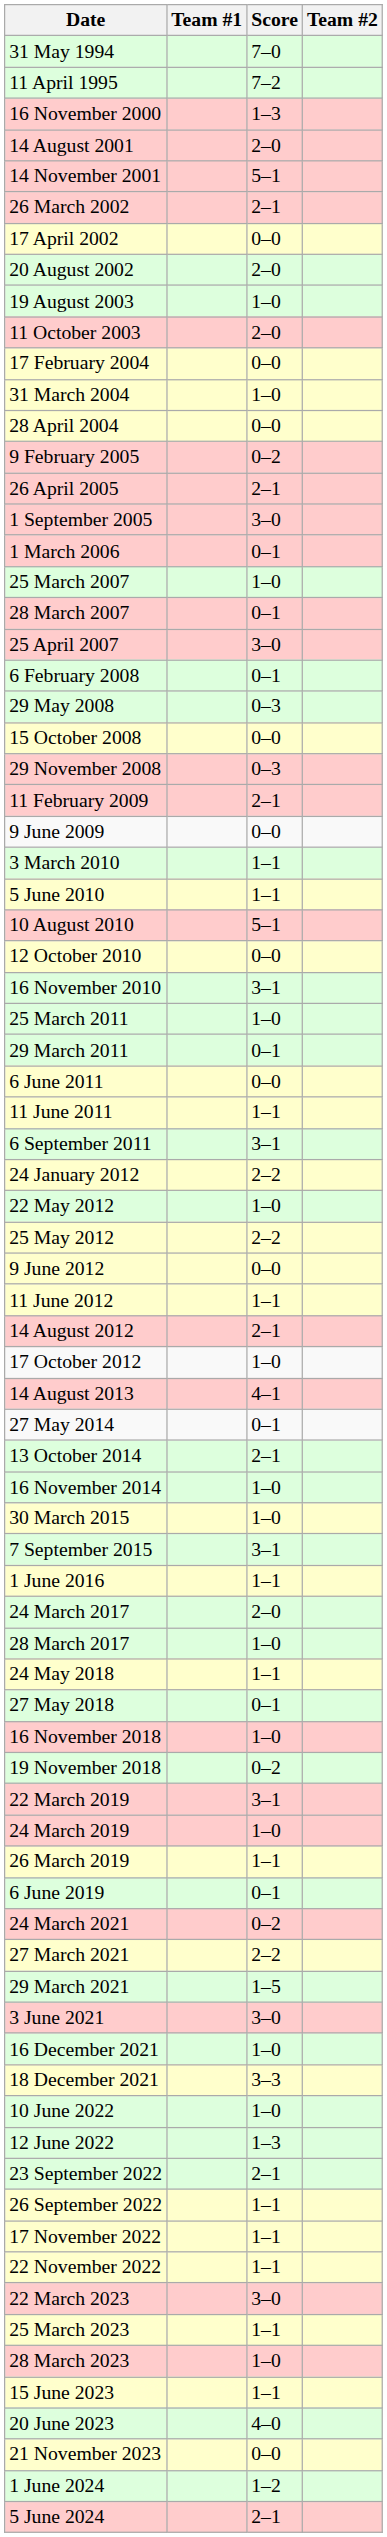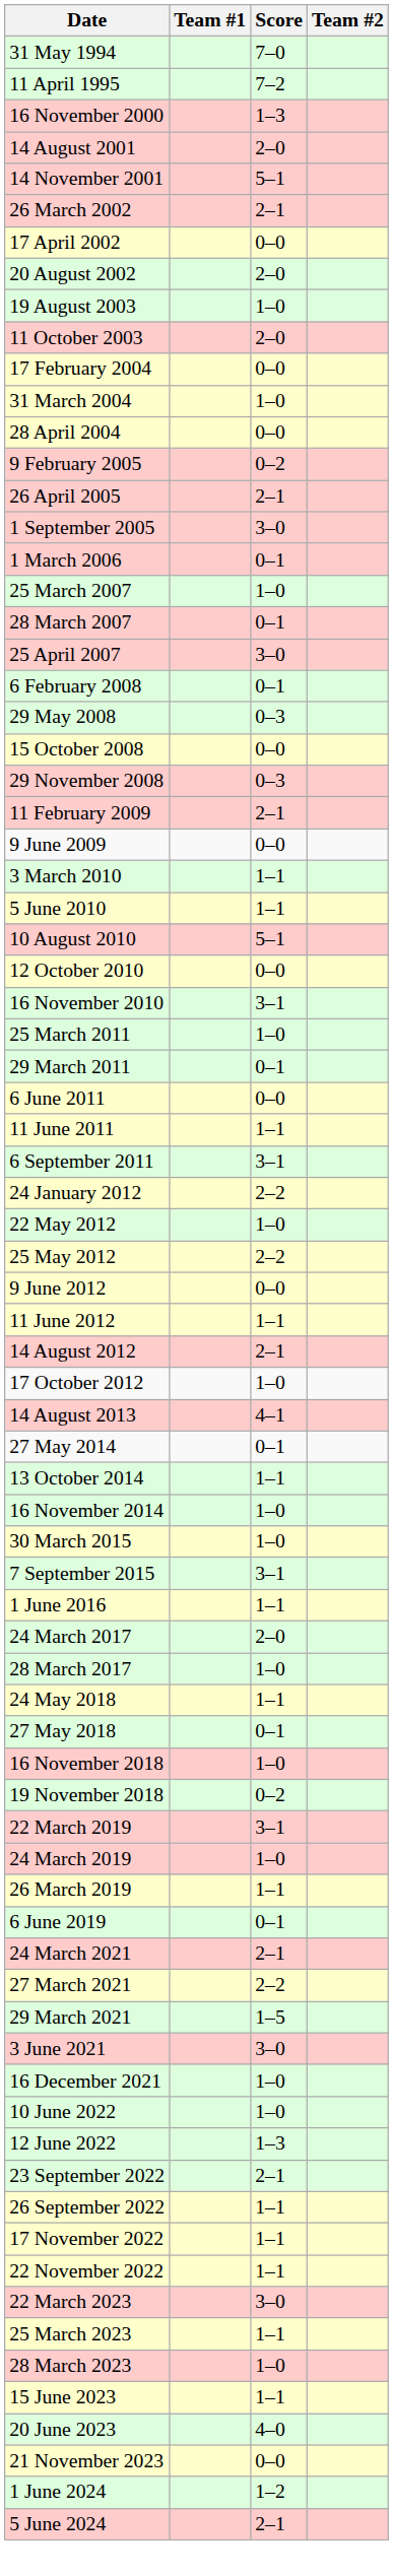 <table class="wikitable">
 <tr>
 <th>Date</th>
 <th>Team #1</th>
 <th>Score</th>
 <th>Team #2</th>
 </tr>
 <tr style=background:#ddffdd;>
 <td>31 May 1994</td>
 <td><strong></strong></td>
 <td>7–0</td>
 <td></td>
 </tr>
 <tr style=background:#ddffdd;>
 <td>11 April 1995</td>
 <td><strong></strong></td>
 <td>7–2</td>
 <td></td>
 </tr>
 <tr style=background:#ffcccc;>
 <td>16 November 2000</td>
 <td><strong></strong></td>
 <td>1–3</td>
 <td></td>
 </tr>
 <tr style=background:#ffcccc;>
 <td>14 August 2001</td>
 <td></td>
 <td>2–0</td>
 <td><strong></strong></td>
 </tr>
 <tr style=background:#ffcccc;>
 <td>14 November 2001</td>
 <td></td>
 <td>5–1</td>
 <td><strong></strong></td>
 </tr>
 <tr style=background:#ffcccc;>
 <td>26 March 2002</td>
 <td></td>
 <td>2–1</td>
 <td><strong></strong></td>
 </tr>
 <tr style=background:#ffffcc;>
 <td>17 April 2002</td>
 <td><strong></strong></td>
 <td>0–0</td>
 <td></td>
 </tr>
 <tr style=background:#ddffdd;>
 <td>20 August 2002</td>
 <td><strong></strong></td>
 <td>2–0</td>
 <td></td>
 </tr>
 <tr style=background:#ddffdd;>
 <td>19 August 2003</td>
 <td><strong></strong></td>
 <td>1–0</td>
 <td></td>
 </tr>
 <tr style=background:#ffcccc;>
 <td>11 October 2003</td>
 <td></td>
 <td>2–0</td>
 <td><strong></strong></td>
 </tr>
 <tr style=background:#ffffcc;>
 <td>17 February 2004</td>
 <td><strong></strong></td>
 <td>0–0</td>
 <td></td>
 </tr>
 <tr style=background:#ffffcc;>
 <td>31 March 2004</td>
 <td><strong></strong></td>
 <td>1–0</td>
 <td></td>
 </tr>
 <tr style=background:#ffffcc;>
 <td>28 April 2004</td>
 <td><strong></strong></td>
 <td>0–0</td>
 <td></td>
 </tr>
 <tr style=background:#ffcccc;>
 <td>9 February 2005</td>
 <td><strong></strong></td>
 <td>0–2</td>
 <td></td>
 </tr>
 <tr style=background:#ffcccc;>
 <td>26 April 2005</td>
 <td></td>
 <td>2–1</td>
 <td><strong></strong></td>
 </tr>
 <tr style=background:#ffcccc;>
 <td>1 September 2005</td>
 <td></td>
 <td>3–0</td>
 <td><strong></strong></td>
 </tr>
 <tr style=background:#ffcccc;>
 <td>1 March 2006</td>
 <td><strong></strong></td>
 <td>0–1</td>
 <td></td>
 </tr>
 <tr style=background:#ddffdd;>
 <td>25 March 2007</td>
 <td><strong></strong></td>
 <td>1–0</td>
 <td></td>
 </tr>
 <tr style=background:#ffcccc;>
 <td>28 March 2007</td>
 <td><strong></strong></td>
 <td>0–1</td>
 <td></td>
 </tr>
 <tr style=background:#ffcccc;>
 <td>25 April 2007</td>
 <td></td>
 <td>3–0</td>
 <td><strong></strong></td>
 </tr>
 <tr style=background:#ddffdd;>
 <td>6 February 2008</td>
 <td></td>
 <td>0–1</td>
 <td><strong></strong></td>
 </tr>
 <tr style=background:#ddffdd;>
 <td>29 May 2008</td>
 <td></td>
 <td>0–3</td>
 <td><strong></strong></td>
 </tr>
 <tr style=background:#ffffcc;>
 <td>15 October 2008</td>
 <td><strong></strong></td>
 <td>0–0</td>
 <td></td>
 </tr>
 <tr style=background:#ffcccc;>
 <td>29 November 2008</td>
 <td><strong></strong></td>
 <td>0–3</td>
 <td></td>
 </tr>
 <tr style=background:#ffcccc;>
 <td>11 February 2009</td>
 <td></td>
 <td>2–1</td>
 <td><strong></strong></td>
 </tr>
 <tr>
 <td>9 June 2009</td>
 <td></td>
 <td>0–0</td>
 <td><strong></strong></td>
 </tr>
 <tr style=background:#ddffdd;>
 <td>3 March 2010</td>
 <td><strong></strong></td>
 <td>1–1</td>
 <td></td>
 </tr>
 <tr style=background:#ffffcc;>
 <td>5 June 2010</td>
 <td></td>
 <td>1–1</td>
 <td><strong></strong></td>
 </tr>
 <tr style=background:#ffcccc;>
 <td>10 August 2010</td>
 <td></td>
 <td>5–1</td>
 <td><strong></strong></td>
 </tr>
 <tr style=background:#ffffcc;>
 <td>12 October 2010</td>
 <td></td>
 <td>0–0</td>
 <td><strong></strong></td>
 </tr>
 <tr style=background:#ddffdd;>
 <td>16 November 2010</td>
 <td><strong></strong></td>
 <td>3–1</td>
 <td></td>
 </tr>
 <tr style=background:#ddffdd;>
 <td>25 March 2011</td>
 <td><strong></strong></td>
 <td>1–0</td>
 <td></td>
 </tr>
 <tr style=background:#ddffdd;>
 <td>29 March 2011</td>
 <td></td>
 <td>0–1</td>
 <td><strong></strong></td>
 </tr>
 <tr style=background:#ffffcc;>
 <td>6 June 2011</td>
 <td></td>
 <td>0–0</td>
 <td><strong></strong></td>
 </tr>
 <tr style=background:#ffffcc;>
 <td>11 June 2011</td>
 <td></td>
 <td>1–1</td>
 <td><strong></strong></td>
 </tr>
 <tr style=background:#ddffdd;>
 <td>6 September 2011</td>
 <td><strong></strong></td>
 <td>3–1</td>
 <td></td>
 </tr>
 <tr style=background:#ffffcc;>
 <td>24 January 2012</td>
 <td><strong></strong></td>
 <td>2–2</td>
 <td></td>
 </tr>
 <tr style=background:#ddffdd;>
 <td>22 May 2012</td>
 <td><strong></strong></td>
 <td>1–0</td>
 <td></td>
 </tr>
 <tr style=background:#ffffcc;>
 <td>25 May 2012</td>
 <td></td>
 <td>2–2</td>
 <td><strong></strong></td>
 </tr>
 <tr style=background:#ffffcc;>
 <td>9 June 2012</td>
 <td></td>
 <td>0–0</td>
 <td><strong></strong></td>
 </tr>
 <tr style=background:#ffffcc;>
 <td>11 June 2012</td>
 <td></td>
 <td>1–1</td>
 <td><strong></strong></td>
 </tr>
 <tr style=background:#ffcccc;>
 <td>14 August 2012</td>
 <td></td>
 <td>2–1</td>
 <td><strong></strong></td>
 </tr>
 <tr>
 <td>17 October 2012</td>
 <td><strong></strong></td>
 <td>1–0</td>
 <td></td>
 </tr>
 <tr style=background:#ffcccc;>
 <td>14 August 2013</td>
 <td></td>
 <td>4–1</td>
 <td><strong></strong></td>
 </tr>
 <tr>
 <td>27 May 2014</td>
 <td></td>
 <td>0–1</td>
 <td><strong></strong></td>
 </tr>
 <tr style=background:#ddffdd;>
 <td>13 October 2014</td>
 <td><strong></strong></td>
-<td>2–1</td>
+<td>1–1</td>
 <td></td>
 </tr>
 <tr style=background:#ddffdd;>
 <td>16 November 2014</td>
 <td><strong></strong></td>
 <td>1–0</td>
 <td></td>
 </tr>
 <tr style=background:#ffffcc;>
 <td>30 March 2015</td>
 <td></td>
 <td>1–0</td>
 <td><strong></strong></td>
 </tr>
 <tr style=background:#ddffdd;>
 <td>7 September 2015</td>
 <td><strong></strong></td>
 <td>3–1</td>
 <td></td>
 </tr>
 <tr style=background:#ffffcc;>
 <td>1 June 2016</td>
 <td><strong></strong></td>
 <td>1–1</td>
 <td></td>
 </tr>
 <tr style=background:#ddffdd;>
 <td>24 March 2017</td>
 <td><strong></strong></td>
 <td>2–0</td>
 <td></td>
 </tr>
 <tr style=background:#ddffdd;>
 <td>28 March 2017</td>
 <td><strong></strong></td>
 <td>1–0</td>
 <td></td>
 </tr>
 <tr style=background:#ffffcc;>
 <td>24 May 2018</td>
 <td></td>
 <td>1–1</td>
 <td><strong></strong></td>
 </tr>
 <tr style=background:#ddffdd;>
 <td>27 May 2018</td>
 <td></td>
 <td>0–1</td>
 <td><strong></strong></td>
 </tr>
 <tr style=background:#ffcccc;>
 <td>16 November 2018</td>
 <td></td>
 <td>1–0</td>
 <td><strong></strong></td>
 </tr>
 <tr style=background:#ddffdd;>
 <td>19 November 2018</td>
 <td></td>
 <td>0–2</td>
 <td><strong></strong></td>
 </tr>
 <tr style=background:#ffcccc;>
 <td>22 March 2019</td>
 <td></td>
 <td>3–1</td>
 <td><strong></strong></td>
 </tr>
 <tr style=background:#ffcccc;>
 <td>24 March 2019</td>
 <td></td>
 <td>1–0</td>
 <td><strong></strong></td>
 </tr>
 <tr style=background:#ffffcc;>
 <td>26 March 2019</td>
 <td></td>
 <td>1–1</td>
 <td><strong></strong></td>
 </tr>
 <tr style=background:#ddffdd;>
 <td>6 June 2019</td>
 <td></td>
 <td>0–1</td>
 <td><strong></strong></td>
 </tr>
 <tr style=background:#ffcccc;>
 <td>24 March 2021</td>
 <td></td>
-<td>0–2</td>
+<td>2–1</td>
 <td><strong></strong></td>
 </tr>
 <tr style=background:#ffffcc;>
 <td>27 March 2021</td>
 <td></td>
 <td>2–2</td>
 <td><strong></strong></td>
 </tr>
 <tr style=background:#ddffdd;>
 <td>29 March 2021</td>
 <td></td>
 <td>1–5</td>
 <td><strong></strong></td>
 </tr>
 <tr style=background:#ffcccc;>
 <td>3 June 2021</td>
 <td></td>
 <td>3–0</td>
 <td><strong></strong></td>
 </tr>
 <tr style=background:#ddffdd;>
 <td>16 December 2021</td>
 <td><strong></strong></td>
 <td>1–0</td>
-<td></td>
-</tr>
-<tr style=background:#ffffcc;>
-<td>18 December 2021</td>
-<td><strong></strong></td>
-<td>3–3</td>
 <td></td>
 </tr>
 <tr style=background:#ddffdd;>
 <td>10 June 2022</td>
 <td><strong></strong></td>
 <td>1–0</td>
 <td></td>
 </tr>
 <tr style=background:#ddffdd;>
 <td>12 June 2022</td>
 <td><strong></strong></td>
 <td>1–3</td>
 <td></td>
 </tr>
 <tr style=background:#ddffdd;>
 <td>23 September 2022</td>
 <td></td>
 <td>2–1</td>
 <td><strong></strong></td>
 </tr>
 <tr style=background:#ffffcc;>
 <td>26 September 2022</td>
 <td></td>
 <td>1–1</td>
 <td><strong></strong></td>
 </tr>
 <tr style=background:#ffffcc;>
 <td>17 November 2022</td>
 <td></td>
 <td>1–1</td>
 <td><strong></strong></td>
 </tr>
 <tr style=background:#ffffcc;>
 <td>22 November 2022</td>
 <td></td>
 <td>1–1</td>
 <td><strong></strong></td>
 </tr>
 <tr style=background:#ffcccc;>
 <td>22 March 2023</td>
 <td></td>
 <td>3–0</td>
 <td><strong></strong></td>
 </tr>
 <tr style=background:#ffffcc;>
 <td>25 March 2023</td>
 <td></td>
 <td>1–1</td>
 <td><strong></strong></td>
 </tr>
 <tr style=background:#ffcccc;>
 <td>28 March 2023</td>
 <td></td>
 <td>1–0</td>
 <td><strong></strong></td>
 </tr>
 <tr style=background:#ffffcc;>
 <td>15 June 2023</td>
 <td><strong></strong></td>
 <td>1–1</td>
 <td></td>
 </tr>
 <tr style=background:#ddffdd;>
 <td>20 June 2023</td>
 <td><strong></strong></td>
 <td>4–0</td>
 <td></td>
 </tr>
 <tr style=background:#ffffcc;>
 <td>21 November 2023</td>
 <td></td>
 <td>0–0</td>
 <td><strong></strong></td>
 </tr>
 <tr style=background:#ddffdd;>
 <td>1 June 2024</td>
 <td></td>
 <td>1–2</td>
 <td><strong></strong></td>
 </tr>
 <tr style=background:#ffcccc;>
 <td>5 June 2024</td>
 <td></td>
 <td>2–1</td>
 <td><strong></strong></td>
 </tr>
 </table>
